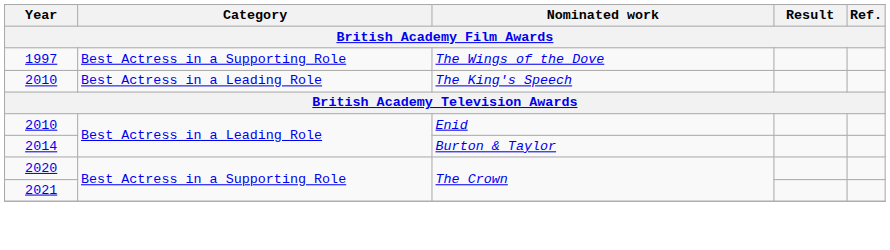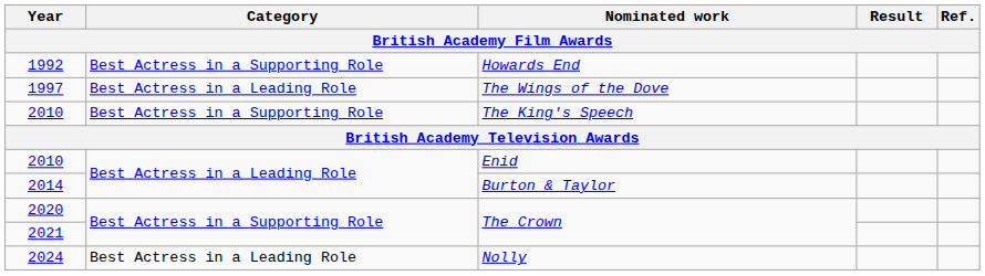 <table class=wikitable>
 <tr>
 <th scope="col" style="width:5em;">Year</th>
 <th scope="col" style="width:26em;">Category</th>
 <th scope="col" style="width:25em;">Nominated work</th>
 <th scope="col" style="width:5em;">Result</th>
 <th>Ref.</th>
 </tr>
 <tr>
 <th colspan=5><a href='#'>British Academy Film Awards</a></th>
 </tr>
 <tr>
+<td style="text-align:center;"><a href='#'>1992</a></td>
+<td><a href='#'>Best Actress in a Supporting Role</a></td>
+<td><em><a href='#'>Howards End</a></em></td>
+<td></td>
+<td style="text-align:center;"></td>
+</tr>
+<tr>
 <td align="center"><a href='#'>1997</a></td>
-<td><a href='#'>Best Actress in a Supporting Role</a></td>
+<td><a href='#'>Best Actress in a Leading Role</a></td>
 <td><em><a href='#'>The Wings of the Dove</a></em></td>
 <td></td>
 <td style="text-align:center;"></td>
 </tr>
 <tr>
 <td align="center"><a href='#'>2010</a></td>
-<td><a href='#'>Best Actress in a Leading Role</a></td>
+<td><a href='#'>Best Actress in a Supporting Role</a></td>
 <td><em><a href='#'>The King's Speech</a></em></td>
 <td></td>
 <td style="text-align:center;"></td>
 </tr>
 <tr>
 <th colspan=5><a href='#'>British Academy Television Awards</a></th>
 </tr>
 <tr>
 <td align="center"><a href='#'>2010</a></td>
 <td rowspan="2"><a href='#'>Best Actress in a Leading Role</a></td>
 <td><em><a href='#'>Enid</a></em></td>
 <td></td>
 <td style="text-align:center;"></td>
 </tr>
 <tr>
 <td align="center"><a href='#'>2014</a></td>
 <td><em><a href='#'>Burton & Taylor</a></em></td>
 <td></td>
 <td style="text-align:center;"></td>
 </tr>
 <tr>
 <td align="center"><a href='#'>2020</a></td>
 <td rowspan="2"><a href='#'>Best Actress in a Supporting Role</a></td>
 <td rowspan="2"><em><a href='#'>The Crown</a></em></td>
 <td></td>
 <td style="text-align:center;"></td>
 </tr>
 <tr>
 <td align="center"><a href='#'>2021</a></td>
 <td></td>
 <td style="text-align:center;"></td>
 </tr>
 <tr>
+<td align="center"><a href='#'>2024</a></td>
+<td>Best Actress in a Leading Role</td>
+<td><em><a href='#'>Nolly</a></em></td>
+<td></td>
+<td style="text-align:center;"></td>
+</tr>
+<tr>
 </tr>
 </table>
